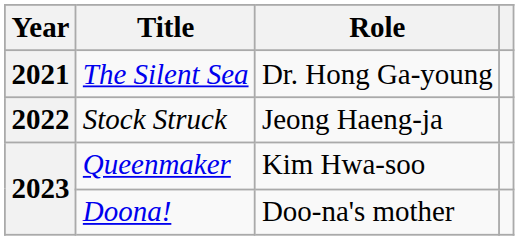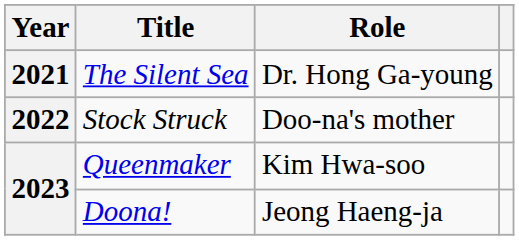 <table class="wikitable plainrowheaders">
 <tr>
 <th scope="col">Year</th>
 <th scope="col">Title</th>
 <th scope="col">Role</th>
 <th scope="col" class="unsortable"></th>
 </tr>
 <tr>
 <th scope="row">2021</th>
 <td><em><a href='#'>The Silent Sea</a></em></td>
 <td>Dr. Hong Ga-young</td>
 <td></td>
 </tr>
 <tr>
 <th scope="row">2022</th>
 <td><em>Stock Struck</em></td>
-<td>Jeong Haeng-ja</td>
+<td>Doo-na's mother</td>
 <td></td>
 </tr>
 <tr>
 <th rowspan="2" scope="row">2023</th>
 <td><em><a href='#'>Queenmaker</a></em></td>
 <td>Kim Hwa-soo</td>
 <td></td>
 </tr>
 <tr>
 <td><em><a href='#'>Doona!</a></em></td>
-<td>Doo-na's mother</td>
+<td>Jeong Haeng-ja</td>
 <td></td>
 </tr>
 </table>
